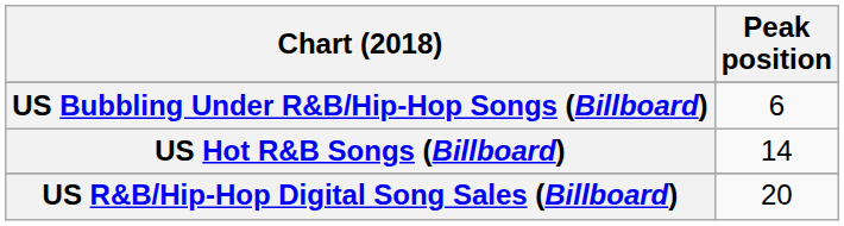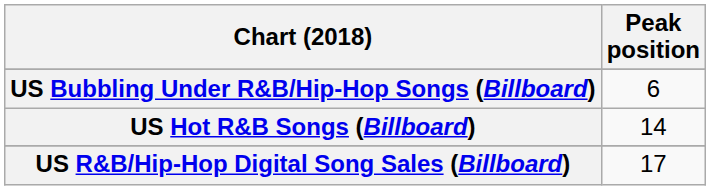 <table class="wikitable plainrowheaders" style="text-align:center">
 <tr>
 <th>Chart (2018)</th>
 <th>Peak<br>position</th>
 </tr>
 <tr>
 </tr>
 <tr>
 </tr>
 <tr>
 </tr>
 <tr>
 <th scope="row">US <a href='#'>Bubbling Under R&B/Hip-Hop Songs</a> (<em><a href='#'>Billboard</a></em>)</th>
 <td>6</td>
 </tr>
 <tr>
 <th scope="row">US <a href='#'>Hot R&B Songs</a> (<em><a href='#'>Billboard</a></em>)</th>
 <td>14</td>
 </tr>
 <tr>
 </tr>
 <tr>
 <th scope="row">US <a href='#'>R&B/Hip-Hop Digital Song Sales</a> (<em><a href='#'>Billboard</a></em>)</th>
-<td>20</td>
+<td>17</td>
 </tr>
 </table>
